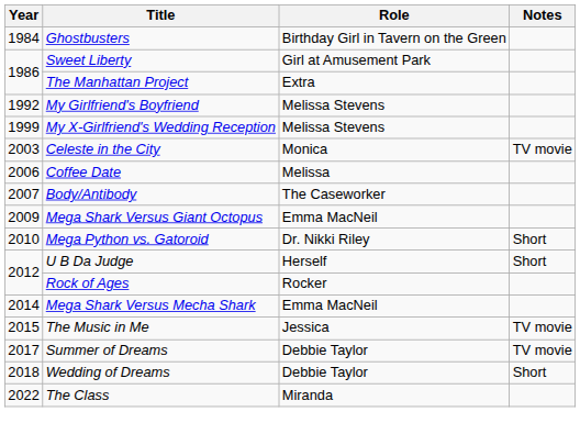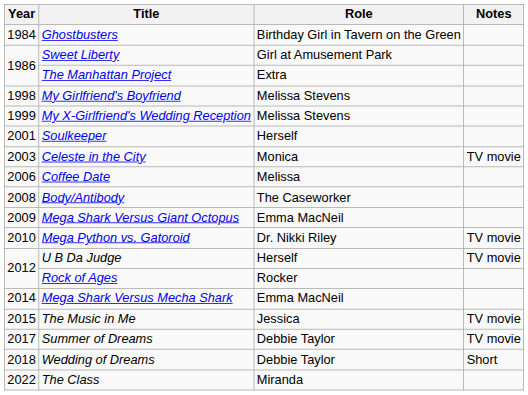 <table class="wikitable plainrowheaders sortable" style="margin-right: 0;">
 <tr>
 <th>Year</th>
 <th>Title</th>
 <th>Role</th>
 <th>Notes</th>
 </tr>
 <tr>
 <td>1984</td>
 <td><em><a href='#'>Ghostbusters</a></em></td>
 <td>Birthday Girl in Tavern on the Green</td>
 <td></td>
 </tr>
 <tr>
 <td rowspan=2>1986</td>
 <td><em><a href='#'>Sweet Liberty</a></em></td>
 <td>Girl at Amusement Park</td>
 <td></td>
 </tr>
 <tr>
 <td><em><a href='#'>The Manhattan Project</a></em></td>
 <td>Extra</td>
 <td></td>
 </tr>
 <tr>
-<td>1992</td>
+<td>1998</td>
 <td><em><a href='#'>My Girlfriend's Boyfriend</a></em></td>
 <td>Melissa Stevens</td>
 <td></td>
 </tr>
 <tr>
 <td>1999</td>
 <td><em><a href='#'>My X-Girlfriend's Wedding Reception</a></em></td>
 <td>Melissa Stevens</td>
+<td></td>
+</tr>
+<tr>
+<td>2001</td>
+<td><em><a href='#'>Soulkeeper</a></em></td>
+<td>Herself</td>
 <td></td>
 </tr>
 <tr>
 <td>2003</td>
 <td><em><a href='#'>Celeste in the City</a></em></td>
 <td>Monica</td>
 <td>TV movie</td>
 </tr>
 <tr>
 <td>2006</td>
 <td><em><a href='#'>Coffee Date</a></em></td>
 <td>Melissa</td>
 <td></td>
 </tr>
 <tr>
-<td>2007</td>
+<td>2008</td>
 <td><em><a href='#'>Body/Antibody</a></em></td>
 <td>The Caseworker</td>
 <td></td>
 </tr>
 <tr>
 <td>2009</td>
 <td><em><a href='#'>Mega Shark Versus Giant Octopus</a></em></td>
 <td>Emma MacNeil</td>
 <td></td>
 </tr>
 <tr>
 <td>2010</td>
 <td><em><a href='#'>Mega Python vs. Gatoroid</a></em></td>
 <td>Dr. Nikki Riley</td>
-<td>Short</td>
+<td>TV movie</td>
 </tr>
 <tr>
 <td rowspan=2>2012</td>
 <td><em>U B Da Judge</em></td>
 <td>Herself</td>
-<td>Short</td>
+<td>TV movie</td>
 </tr>
 <tr>
 <td><em><a href='#'>Rock of Ages</a></em></td>
 <td>Rocker</td>
 <td></td>
 </tr>
 <tr>
 <td>2014</td>
 <td><em><a href='#'>Mega Shark Versus Mecha Shark</a></em></td>
 <td>Emma MacNeil</td>
 <td></td>
 </tr>
 <tr>
 <td>2015</td>
 <td><em>The Music in Me</em></td>
 <td>Jessica</td>
 <td>TV movie</td>
 </tr>
 <tr>
 <td>2017</td>
 <td><em>Summer of Dreams</em> </td>
 <td>Debbie Taylor</td>
 <td>TV movie</td>
 </tr>
 <tr>
 <td>2018</td>
 <td><em>Wedding of Dreams</em> </td>
 <td>Debbie Taylor</td>
 <td>Short</td>
 </tr>
 <tr>
 <td>2022</td>
 <td><em>The Class</em></td>
 <td>Miranda</td>
 <td></td>
 </tr>
 </table>
